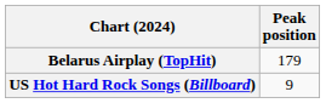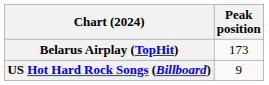 <table class="wikitable sortable plainrowheaders" style="text-align:center">
 <tr>
 <th scope="col">Chart (2024)</th>
 <th scope="col">Peak<br>position</th>
 </tr>
 <tr>
 <th scope="row">Belarus Airplay (<a href='#'>TopHit</a>)</th>
-<td>179</td>
+<td>173</td>
 </tr>
 <tr>
 <th scope="row">US <a href='#'>Hot Hard Rock Songs</a> (<em><a href='#'>Billboard</a></em>)</th>
 <td>9</td>
 </tr>
 </table>
